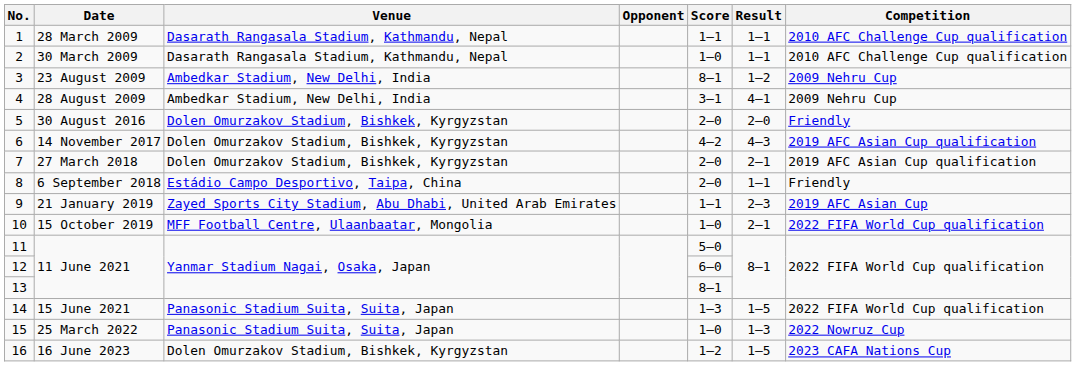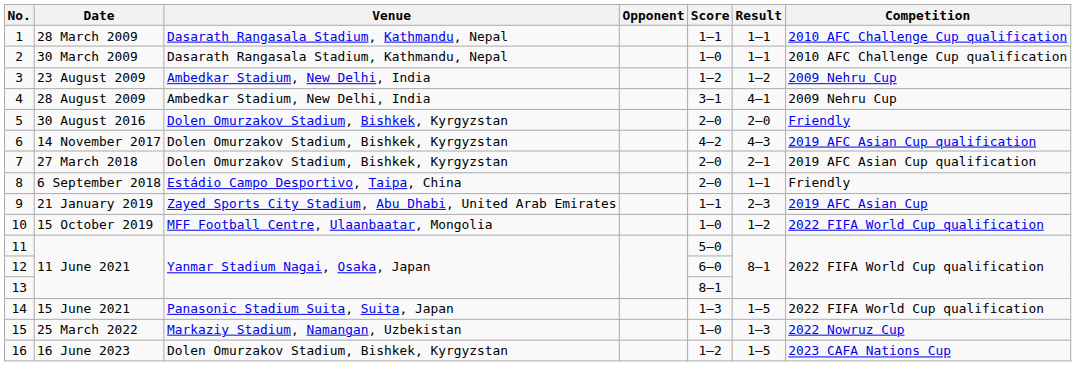 <table class="wikitable sortable">
 <tr>
 <th scope="col">No.</th>
 <th scope="col">Date</th>
 <th scope="col">Venue</th>
 <th scope="col">Opponent</th>
 <th scope="col">Score</th>
 <th scope="col">Result</th>
 <th scope="col">Competition</th>
 </tr>
 <tr>
 <td style="text-align:center">1</td>
 <td>28 March 2009</td>
 <td><a href='#'>Dasarath Rangasala Stadium</a>, <a href='#'>Kathmandu</a>, Nepal</td>
 <td></td>
 <td style="text-align:center">1–1</td>
 <td style="text-align:center">1–1</td>
 <td><a href='#'>2010 AFC Challenge Cup qualification</a></td>
 </tr>
 <tr>
 <td style="text-align:center">2</td>
 <td>30 March 2009</td>
 <td>Dasarath Rangasala Stadium, Kathmandu, Nepal</td>
 <td></td>
 <td style="text-align:center">1–0</td>
 <td style="text-align:center">1–1</td>
 <td>2010 AFC Challenge Cup qualification</td>
 </tr>
 <tr>
 <td style="text-align:center">3</td>
 <td>23 August 2009</td>
 <td><a href='#'>Ambedkar Stadium</a>, <a href='#'>New Delhi</a>, India</td>
 <td></td>
-<td style="text-align:center">8–1</td>
+<td style="text-align:center">1–2</td>
 <td style="text-align:center">1–2</td>
 <td><a href='#'>2009 Nehru Cup</a></td>
 </tr>
 <tr>
 <td style="text-align:center">4</td>
 <td>28 August 2009</td>
 <td>Ambedkar Stadium, New Delhi, India</td>
 <td></td>
 <td style="text-align:center">3–1</td>
 <td style="text-align:center">4–1</td>
 <td>2009 Nehru Cup</td>
 </tr>
 <tr>
 <td style="text-align:center">5</td>
 <td>30 August 2016</td>
 <td><a href='#'>Dolen Omurzakov Stadium</a>, <a href='#'>Bishkek</a>, Kyrgyzstan</td>
 <td></td>
 <td style="text-align:center">2–0</td>
 <td style="text-align:center">2–0</td>
 <td><a href='#'>Friendly</a></td>
 </tr>
 <tr>
 <td style="text-align:center">6</td>
 <td>14 November 2017</td>
 <td>Dolen Omurzakov Stadium, Bishkek, Kyrgyzstan</td>
 <td></td>
 <td style="text-align:center">4–2</td>
 <td style="text-align:center">4–3</td>
 <td><a href='#'>2019 AFC Asian Cup qualification</a></td>
 </tr>
 <tr>
 <td style="text-align:center">7</td>
 <td>27 March 2018</td>
 <td>Dolen Omurzakov Stadium, Bishkek, Kyrgyzstan</td>
 <td></td>
 <td style="text-align:center">2–0</td>
 <td style="text-align:center">2–1</td>
 <td>2019 AFC Asian Cup qualification</td>
 </tr>
 <tr>
 <td style="text-align:center">8</td>
 <td>6 September 2018</td>
 <td><a href='#'>Estádio Campo Desportivo</a>, <a href='#'>Taipa</a>, China</td>
 <td></td>
 <td style="text-align:center">2–0</td>
 <td style="text-align:center">1–1</td>
 <td>Friendly</td>
 </tr>
 <tr>
 <td style="text-align:center">9</td>
 <td>21 January 2019</td>
 <td><a href='#'>Zayed Sports City Stadium</a>, <a href='#'>Abu Dhabi</a>, United Arab Emirates</td>
 <td></td>
 <td style="text-align:center">1–1</td>
 <td style="text-align:center">2–3 </td>
 <td><a href='#'>2019 AFC Asian Cup</a></td>
 </tr>
 <tr>
 <td style="text-align:center">10</td>
 <td>15 October 2019</td>
 <td><a href='#'>MFF Football Centre</a>, <a href='#'>Ulaanbaatar</a>, Mongolia</td>
 <td></td>
 <td style="text-align:center">1–0</td>
-<td style="text-align:center">2–1</td>
+<td style="text-align:center">1–2</td>
 <td><a href='#'>2022 FIFA World Cup qualification</a></td>
 </tr>
 <tr>
 <td style="text-align:center">11</td>
 <td rowspan="3">11 June 2021</td>
 <td rowspan="3"><a href='#'>Yanmar Stadium Nagai</a>, <a href='#'>Osaka</a>, Japan</td>
 <td rowspan=3></td>
 <td style="text-align:center">5–0</td>
 <td rowspan="3" style="text-align:center">8–1</td>
 <td rowspan="3">2022 FIFA World Cup qualification</td>
 </tr>
 <tr>
 <td style="text-align:center">12</td>
 <td style="text-align:center">6–0</td>
 </tr>
 <tr>
 <td style="text-align:center">13</td>
 <td style="text-align:center">8–1</td>
 </tr>
 <tr>
 <td style="text-align:center">14</td>
 <td>15 June 2021</td>
 <td><a href='#'>Panasonic Stadium Suita</a>, <a href='#'>Suita</a>, Japan</td>
 <td></td>
 <td style="text-align:center">1–3</td>
 <td style="text-align:center">1–5</td>
 <td>2022 FIFA World Cup qualification</td>
 </tr>
 <tr>
 <td style="text-align:center">15</td>
 <td>25 March 2022</td>
-<td><a href='#'>Panasonic Stadium Suita</a>, <a href='#'>Suita</a>, Japan</td>
+<td><a href='#'>Markaziy Stadium</a>, <a href='#'>Namangan</a>, Uzbekistan</td>
 <td></td>
 <td style="text-align:center">1–0</td>
 <td style="text-align:center">1–3</td>
 <td><a href='#'>2022 Nowruz Cup</a></td>
 </tr>
 <tr>
 <td style="text-align:center">16</td>
 <td>16 June 2023</td>
 <td>Dolen Omurzakov Stadium, Bishkek, Kyrgyzstan</td>
 <td></td>
 <td style="text-align:center">1–2</td>
 <td style="text-align:center">1–5</td>
 <td><a href='#'>2023 CAFA Nations Cup</a></td>
 </tr>
 </table>
